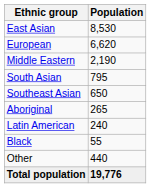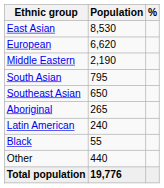 <table class="wikitable">
 <tr>
 <th>Ethnic group</th>
 <th>Population</th>
+<th>%</th>
 </tr>
 <tr>
 <td><a href='#'>East Asian</a></td>
 <td>8,530</td>
+<td></td>
 </tr>
 <tr>
 <td><a href='#'>European</a></td>
 <td>6,620</td>
+<td></td>
 </tr>
 <tr>
 <td><a href='#'>Middle Eastern</a></td>
 <td>2,190</td>
+<td></td>
 </tr>
 <tr>
 <td><a href='#'>South Asian</a></td>
 <td>795</td>
+<td></td>
 </tr>
 <tr>
 <td><a href='#'>Southeast Asian</a></td>
 <td>650</td>
+<td></td>
 </tr>
 <tr>
 <td><a href='#'>Aboriginal</a></td>
 <td>265</td>
+<td></td>
 </tr>
 <tr>
 <td><a href='#'>Latin American</a></td>
 <td>240</td>
+<td></td>
 </tr>
 <tr>
 <td><a href='#'>Black</a></td>
 <td>55</td>
+<td></td>
 </tr>
 <tr>
 <td>Other</td>
 <td>440</td>
+<td></td>
 </tr>
 <tr style="background:#efefef; font-weight:bold">
 <td>Total population</td>
 <td>19,776</td>
+<td></td>
 </tr>
 </table>
